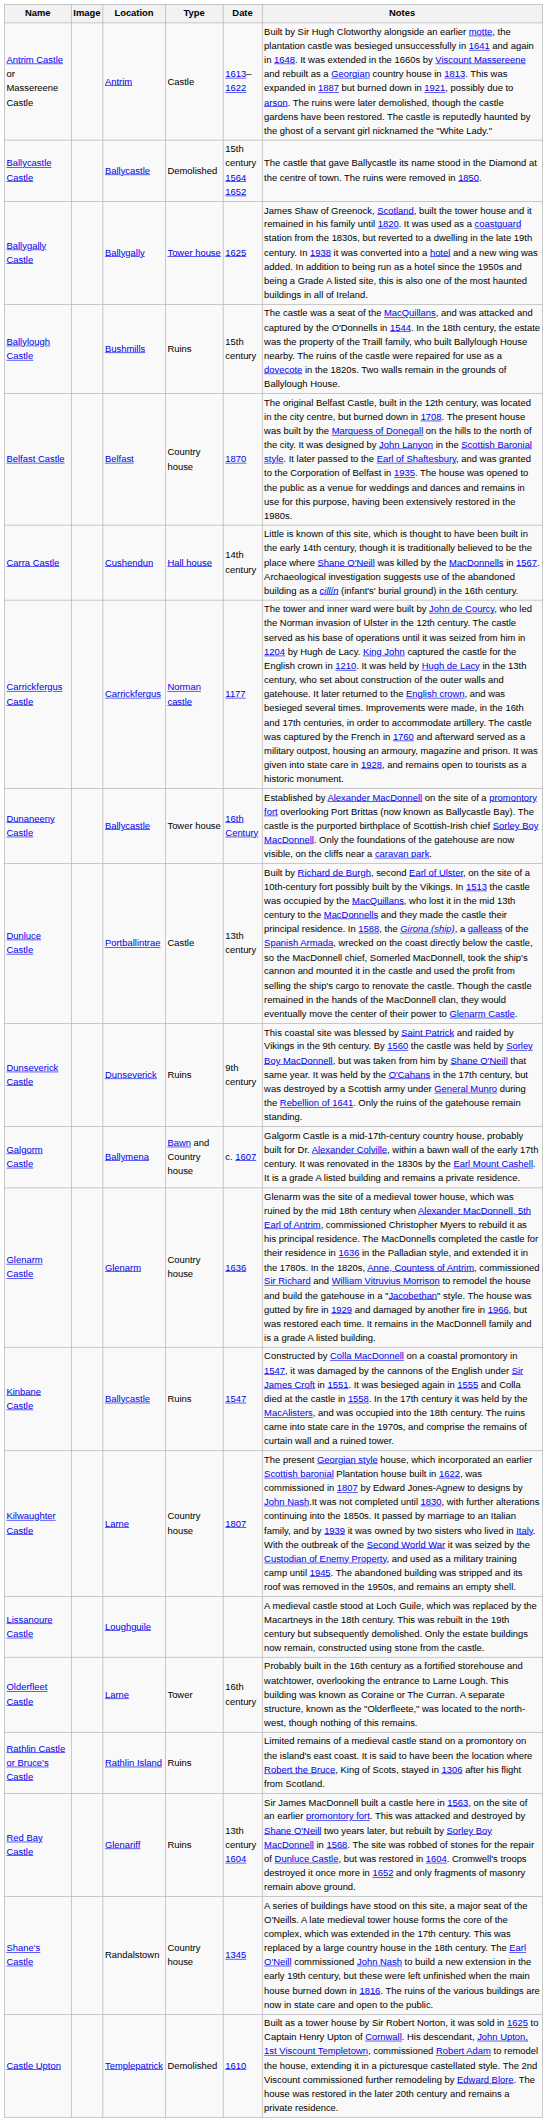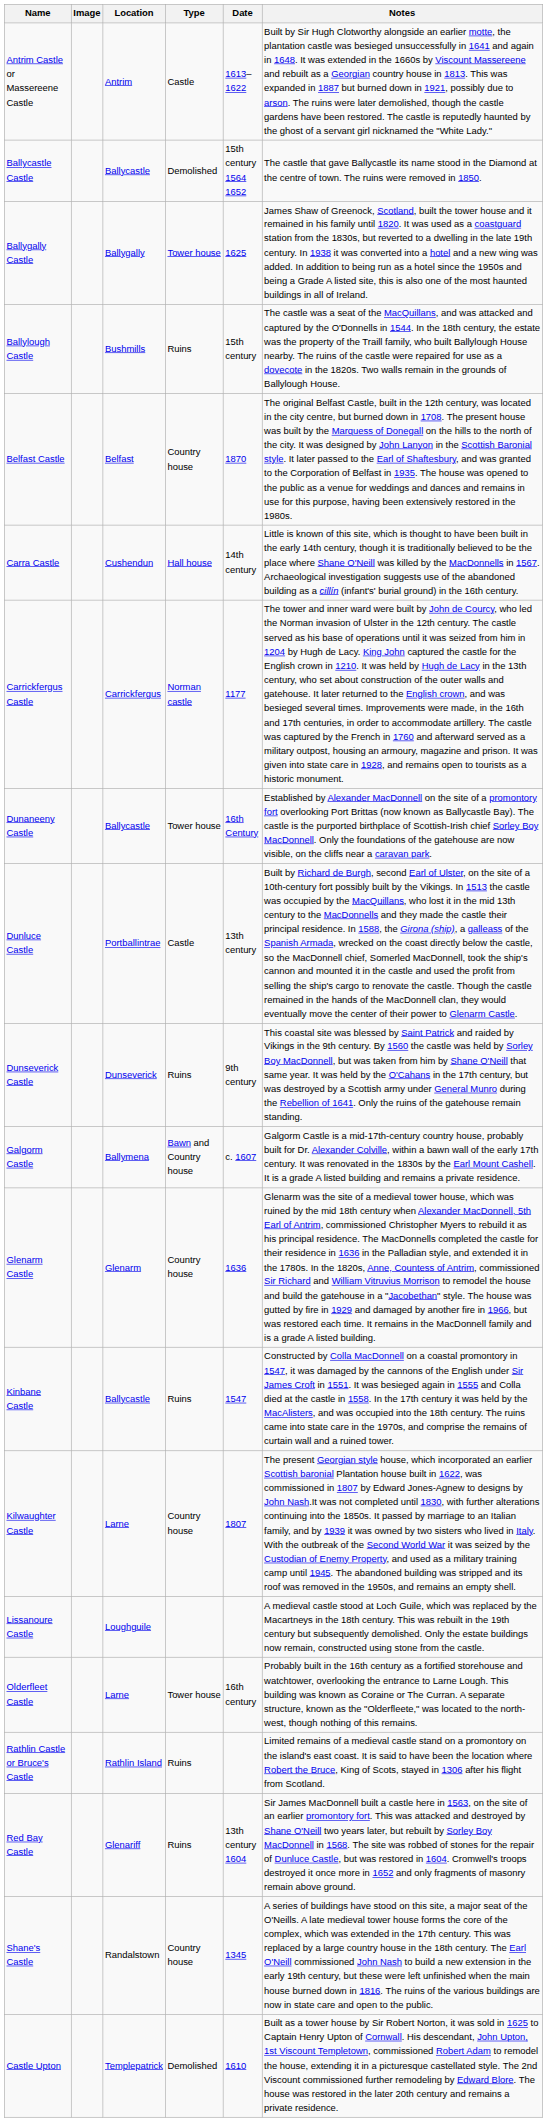 <table class="wikitable sortable" style="font-size:95%;border:0px;text-align:left;line-height:150%;">
 <tr>
 <th>Name</th>
 <th>Image</th>
 <th>Location</th>
 <th>Type</th>
 <th>Date</th>
 <th class="unsortable">Notes</th>
 </tr>
 <tr>
 <td><a href='#'>Antrim Castle</a> or Massereene Castle</td>
 <td></td>
 <td><a href='#'>Antrim</a> </td>
 <td>Castle</td>
 <td><a href='#'>1613</a>–<a href='#'>1622</a></td>
 <td>Built by Sir Hugh Clotworthy alongside an earlier <a href='#'>motte</a>, the plantation castle was besieged unsuccessfully in <a href='#'>1641</a> and again in <a href='#'>1648</a>. It was extended in the 1660s by <a href='#'>Viscount Massereene</a> and rebuilt as a <a href='#'>Georgian</a> country house in <a href='#'>1813</a>. This was expanded in <a href='#'>1887</a> but burned down in <a href='#'>1921</a>, possibly due to <a href='#'>arson</a>. The ruins were later demolished, though the castle gardens have been restored. The castle is reputedly haunted by the ghost of a servant girl nicknamed the "White Lady."</td>
 </tr>
 <tr>
 <td><a href='#'>Ballycastle Castle</a></td>
 <td></td>
 <td><a href='#'>Ballycastle</a> </td>
 <td>Demolished</td>
 <td>15th century<br><a href='#'>1564</a><br><a href='#'>1652</a><br></td>
 <td>The castle that gave Ballycastle its name stood in the Diamond at the centre of town. The ruins were removed in <a href='#'>1850</a>.</td>
 </tr>
 <tr>
 <td><a href='#'>Ballygally Castle</a></td>
 <td></td>
 <td><a href='#'>Ballygally</a> </td>
 <td><a href='#'>Tower house</a></td>
 <td><a href='#'>1625</a></td>
 <td>James Shaw of Greenock, <a href='#'>Scotland</a>, built the tower house and it remained in his family until <a href='#'>1820</a>. It was used as a <a href='#'>coastguard</a> station from the 1830s, but reverted to a dwelling in the late 19th century. In <a href='#'>1938</a> it was converted into a <a href='#'>hotel</a> and a new wing was added. In addition to being run as a hotel since the 1950s and being a Grade A listed site, this is also one of the most haunted buildings in all of Ireland.</td>
 </tr>
 <tr>
 <td><a href='#'>Ballylough Castle</a></td>
 <td></td>
 <td><a href='#'>Bushmills</a> </td>
 <td>Ruins</td>
 <td>15th century</td>
 <td>The castle was a seat of the <a href='#'>MacQuillans</a>, and was attacked and captured by the O'Donnells in <a href='#'>1544</a>. In the 18th century, the estate was the property of the Traill family, who built Ballylough House nearby. The ruins of the castle were repaired for use as a <a href='#'>dovecote</a> in the 1820s. Two walls remain in the grounds of Ballylough House.</td>
 </tr>
 <tr>
 <td><a href='#'>Belfast Castle</a></td>
 <td></td>
 <td><a href='#'>Belfast</a> </td>
 <td>Country house</td>
 <td><a href='#'>1870</a></td>
 <td>The original Belfast Castle, built in the 12th century, was located in the city centre, but burned down in <a href='#'>1708</a>. The present house was built by the <a href='#'>Marquess of Donegall</a> on the hills to the north of the city. It was designed by <a href='#'>John Lanyon</a> in the <a href='#'>Scottish Baronial style</a>. It later passed to the <a href='#'>Earl of Shaftesbury</a>, and was granted to the Corporation of Belfast in <a href='#'>1935</a>. The house was opened to the public as a venue for weddings and dances and remains in use for this purpose, having been extensively restored in the 1980s.</td>
 </tr>
 <tr>
 <td><a href='#'>Carra Castle</a></td>
 <td></td>
 <td><a href='#'>Cushendun</a> </td>
 <td><a href='#'>Hall house</a></td>
 <td>14th century</td>
 <td>Little is known of this site, which is thought to have been built in the early 14th century, though it is traditionally believed to be the place where <a href='#'>Shane O'Neill</a> was killed by the <a href='#'>MacDonnells</a> in <a href='#'>1567</a>. Archaeological investigation suggests use of the abandoned building as a <em><a href='#'>cillín</a></em> (infant's' burial ground) in the 16th century.</td>
 </tr>
 <tr>
 <td><a href='#'>Carrickfergus Castle</a></td>
 <td></td>
 <td><a href='#'>Carrickfergus</a> </td>
 <td><a href='#'>Norman</a> <a href='#'>castle</a></td>
 <td><a href='#'>1177</a></td>
 <td>The tower and inner ward were built by <a href='#'>John de Courcy</a>, who led the Norman invasion of Ulster in the 12th century. The castle served as his base of operations until it was seized from him in <a href='#'>1204</a> by Hugh de Lacy. <a href='#'>King John</a> captured the castle for the English crown in <a href='#'>1210</a>. It was held by <a href='#'>Hugh de Lacy</a> in the 13th century, who set about construction of the outer walls and gatehouse. It later returned to the <a href='#'>English crown</a>, and was besieged several times. Improvements were made, in the 16th and 17th centuries, in order to accommodate artillery. The castle was captured by the French in <a href='#'>1760</a> and afterward served as a military outpost, housing an armoury, magazine and prison. It was given into state care in <a href='#'>1928</a>, and remains open to tourists as a historic monument.</td>
 </tr>
 <tr>
 <td><a href='#'>Dunaneeny Castle</a></td>
 <td></td>
 <td><a href='#'>Ballycastle</a> </td>
 <td>Tower house</td>
 <td><a href='#'>16th Century</a></td>
 <td>Established by <a href='#'>Alexander MacDonnell</a> on the site of a <a href='#'>promontory fort</a> overlooking Port Brittas (now known as Ballycastle Bay). The castle is the purported birthplace of Scottish-Irish chief <a href='#'>Sorley Boy MacDonnell</a>. Only the foundations of the gatehouse are now visible, on the cliffs near a <a href='#'>caravan park</a>.</td>
 </tr>
 <tr>
 <td><a href='#'>Dunluce Castle</a></td>
 <td></td>
 <td><a href='#'>Portballintrae</a> </td>
 <td>Castle</td>
 <td>13th century</td>
 <td>Built by <a href='#'>Richard de Burgh</a>, second <a href='#'>Earl of Ulster</a>, on the site of a 10th-century fort possibly built by the Vikings. In <a href='#'>1513</a> the castle was occupied by the <a href='#'>MacQuillans</a>, who lost it in the mid 13th century to the <a href='#'>MacDonnells</a> and they made the castle their principal residence. In <a href='#'>1588</a>, the <em><a href='#'>Girona (ship)</a></em>, a <a href='#'>galleass</a> of the <a href='#'>Spanish Armada</a>, wrecked on the coast directly below the castle, so the MacDonnell chief, Somerled MacDonnell, took the ship's cannon and mounted it in the castle and used the profit from selling the ship's cargo to renovate the castle. Though the castle remained in the hands of the MacDonnell clan, they would eventually move the center of their power to <a href='#'>Glenarm Castle</a>.</td>
 </tr>
 <tr>
 <td><a href='#'>Dunseverick Castle</a></td>
 <td></td>
 <td><a href='#'>Dunseverick</a> </td>
 <td>Ruins</td>
 <td>9th century</td>
 <td>This coastal site was blessed by <a href='#'>Saint Patrick</a> and raided by Vikings in the 9th century. By <a href='#'>1560</a> the castle was held by <a href='#'>Sorley Boy MacDonnell</a>, but was taken from him by <a href='#'>Shane O'Neill</a> that same year. It was held by the <a href='#'>O'Cahans</a> in the 17th century, but was destroyed by a Scottish army under <a href='#'>General Munro</a> during the <a href='#'>Rebellion of 1641</a>. Only the ruins of the gatehouse remain standing.</td>
 </tr>
 <tr>
 <td><a href='#'>Galgorm Castle</a></td>
 <td></td>
 <td><a href='#'>Ballymena</a> </td>
 <td><a href='#'>Bawn</a> and Country house</td>
 <td>c. <a href='#'>1607</a></td>
 <td>Galgorm Castle is a mid-17th-century country house, probably built for Dr. <a href='#'>Alexander Colville</a>, within a bawn wall of the early 17th century. It was renovated in the 1830s by the <a href='#'>Earl Mount Cashell</a>. It is a grade A listed building and remains a private residence.</td>
 </tr>
 <tr>
 <td><a href='#'>Glenarm Castle</a></td>
 <td></td>
 <td><a href='#'>Glenarm</a> </td>
 <td>Country house</td>
 <td><a href='#'>1636</a></td>
 <td>Glenarm was the site of a medieval tower house, which was ruined by the mid 18th century when <a href='#'>Alexander MacDonnell, 5th Earl of Antrim</a>, commissioned Christopher Myers to rebuild it as his principal residence. The MacDonnells completed the castle for their residence in <a href='#'>1636</a> in the Palladian style, and extended it in the 1780s. In the 1820s, <a href='#'>Anne, Countess of Antrim</a>, commissioned <a href='#'>Sir Richard</a> and <a href='#'>William Vitruvius Morrison</a> to remodel the house and build the gatehouse in a "<a href='#'>Jacobethan</a>" style. The house was gutted by fire in <a href='#'>1929</a> and damaged by another fire in <a href='#'>1966</a>, but was restored each time. It remains in the MacDonnell family and is a grade A listed building.</td>
 </tr>
 <tr>
 <td><a href='#'>Kinbane Castle</a></td>
 <td></td>
 <td><a href='#'>Ballycastle</a> </td>
 <td>Ruins</td>
 <td><a href='#'>1547</a></td>
 <td>Constructed by <a href='#'>Colla MacDonnell</a> on a coastal promontory in <a href='#'>1547</a>, it was damaged by the cannons of the English under <a href='#'>Sir James Croft</a> in <a href='#'>1551</a>. It was besieged again in <a href='#'>1555</a> and Colla died at the castle in <a href='#'>1558</a>. In the 17th century it was held by the <a href='#'>MacAlisters</a>, and was occupied into the 18th century. The ruins came into state care in the 1970s, and comprise the remains of curtain wall and a ruined tower.</td>
 </tr>
 <tr>
 <td><a href='#'>Kilwaughter Castle</a></td>
 <td></td>
 <td><a href='#'>Larne</a> </td>
 <td>Country house</td>
 <td><a href='#'>1807</a></td>
 <td>The present <a href='#'>Georgian style</a> house, which incorporated an earlier <a href='#'>Scottish baronial</a> Plantation house built in <a href='#'>1622</a>, was commissioned in <a href='#'>1807</a> by Edward Jones-Agnew to designs by <a href='#'>John Nash</a>.It was not completed until <a href='#'>1830</a>, with further alterations continuing into the 1850s. It passed by marriage to an Italian family, and by <a href='#'>1939</a> it was owned by two sisters who lived in <a href='#'>Italy</a>. With the outbreak of the <a href='#'>Second World War</a> it was seized by the <a href='#'>Custodian of Enemy Property</a>, and used as a military training camp until <a href='#'>1945</a>. The abandoned building was stripped and its roof was removed in the 1950s, and remains an empty shell.</td>
 </tr>
 <tr>
 <td><a href='#'>Lissanoure Castle</a></td>
 <td></td>
 <td><a href='#'>Loughguile</a> </td>
 <td></td>
 <td></td>
 <td>A medieval castle stood at Loch Guile, which was replaced by the Macartneys in the 18th century. This was rebuilt in the 19th century but subsequently demolished. Only the estate buildings now remain, constructed using stone from the castle.</td>
 </tr>
 <tr>
 <td><a href='#'>Olderfleet Castle</a></td>
 <td></td>
 <td><a href='#'>Larne</a> </td>
-<td>Tower</td>
+<td>Tower house</td>
 <td>16th century</td>
 <td>Probably built in the 16th century as a fortified storehouse and watchtower, overlooking the entrance to Larne Lough. This building was known as Coraine or The Curran. A separate structure, known as the "Olderfleete," was located to the north-west, though nothing of this remains.</td>
 </tr>
 <tr>
 <td><a href='#'>Rathlin Castle or Bruce's Castle</a></td>
 <td></td>
 <td><a href='#'>Rathlin Island</a> </td>
 <td>Ruins</td>
 <td></td>
 <td>Limited remains of a medieval castle stand on a promontory on the island's east coast. It is said to have been the location where <a href='#'>Robert the Bruce</a>, King of Scots, stayed in <a href='#'>1306</a> after his flight from Scotland.</td>
 </tr>
 <tr>
 <td><a href='#'>Red Bay Castle</a></td>
 <td></td>
 <td><a href='#'>Glenariff</a> </td>
 <td>Ruins</td>
 <td>13th century<br><a href='#'>1604</a></td>
 <td>Sir James MacDonnell built a castle here in <a href='#'>1563</a>, on the site of an earlier <a href='#'>promontory fort</a>. This was attacked and destroyed by <a href='#'>Shane O'Neill</a> two years later, but rebuilt by <a href='#'>Sorley Boy MacDonnell</a> in <a href='#'>1568</a>. The site was robbed of stones for the repair of <a href='#'>Dunluce Castle</a>, but was restored in <a href='#'>1604</a>. Cromwell's troops destroyed it once more in <a href='#'>1652</a> and only fragments of masonry remain above ground.</td>
 </tr>
 <tr>
 <td><a href='#'>Shane's Castle</a></td>
 <td></td>
 <td>Randalstown </td>
 <td>Country house</td>
 <td><a href='#'>1345</a></td>
 <td>A series of buildings have stood on this site, a major seat of the O'Neills. A late medieval tower house forms the core of the complex, which was extended in the 17th century. This was replaced by a large country house in the 18th century. The <a href='#'>Earl O'Neill</a> commissioned <a href='#'>John Nash</a> to build a new extension in the early 19th century, but these were left unfinished when the main house burned down in <a href='#'>1816</a>. The ruins of the various buildings are now in state care and open to the public.</td>
 </tr>
 <tr>
 <td><a href='#'>Castle Upton</a></td>
 <td></td>
 <td><a href='#'>Templepatrick</a> </td>
 <td>Demolished</td>
 <td><a href='#'>1610</a></td>
 <td>Built as a tower house by Sir Robert Norton, it was sold in <a href='#'>1625</a> to Captain Henry Upton of <a href='#'>Cornwall</a>. His descendant, <a href='#'>John Upton, 1st Viscount Templetown</a>, commissioned <a href='#'>Robert Adam</a> to remodel the house, extending it in a picturesque castellated style. The 2nd Viscount commissioned further remodeling by <a href='#'>Edward Blore</a>. The house was restored in the later 20th century and remains a private residence.</td>
 </tr>
 </table>
